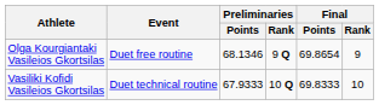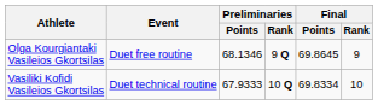 <table class=wikitable style="font-size:90%">
 <tr>
 <th rowspan="2">Athlete</th>
 <th rowspan="2">Event</th>
 <th colspan="2">Preliminaries</th>
 <th colspan="2">Final</th>
 </tr>
 <tr style="font-size:95%">
 <th>Points</th>
 <th>Rank</th>
 <th>Points</th>
 <th>Rank</th>
 </tr>
 <tr align=center>
 <td align=left><a href='#'>Olga Kourgiantaki</a><br><a href='#'>Vasileios Gkortsilas</a></td>
 <td align=left><a href='#'>Duet free routine</a></td>
 <td>68.1346</td>
 <td>9 <strong>Q</strong></td>
-<td>69.8654</td>
+<td>69.8645</td>
 <td>9</td>
 </tr>
 <tr align=center>
 <td align=left><a href='#'>Vasiliki Kofidi</a><br><a href='#'>Vasileios Gkortsilas</a></td>
 <td align=left><a href='#'>Duet technical routine</a></td>
 <td>67.9333</td>
 <td>10 <strong>Q</strong></td>
-<td>69.8333</td>
+<td>69.8334</td>
 <td>10</td>
 </tr>
 </table>
